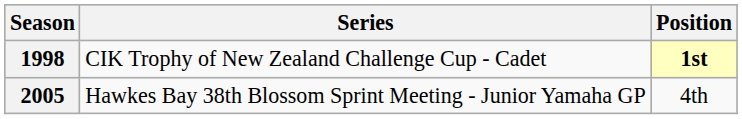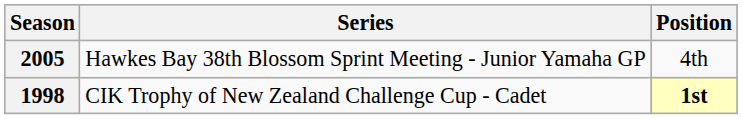 <table class="wikitable" style="font-size: 85%; text-align:center">
 <tr>
 <th>Season</th>
 <th>Series</th>
 <th>Position</th>
 </tr>
 <tr>
+<th>2005</th>
+<td align="left">Hawkes Bay 38th Blossom Sprint Meeting - Junior Yamaha GP</td>
+<td>4th</td>
+</tr>
+<tr>
 <th>1998</th>
 <td align="left">CIK Trophy of New Zealand Challenge Cup - Cadet</td>
 <td style="background:#FFFFBF;"><strong>1st</strong></td>
 </tr>
-<tr>
-<th>2005</th>
-<td align="left">Hawkes Bay 38th Blossom Sprint Meeting - Junior Yamaha GP</td>
-<td>4th</td>
-</tr>
 </table>
